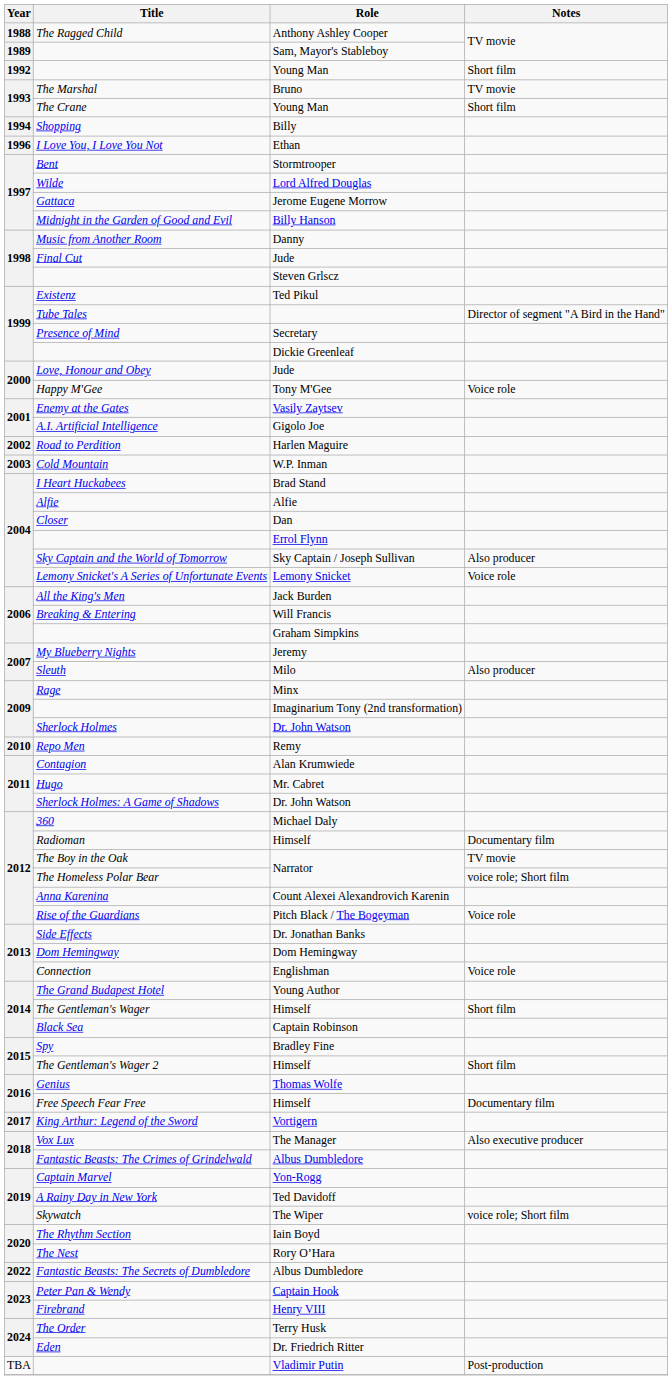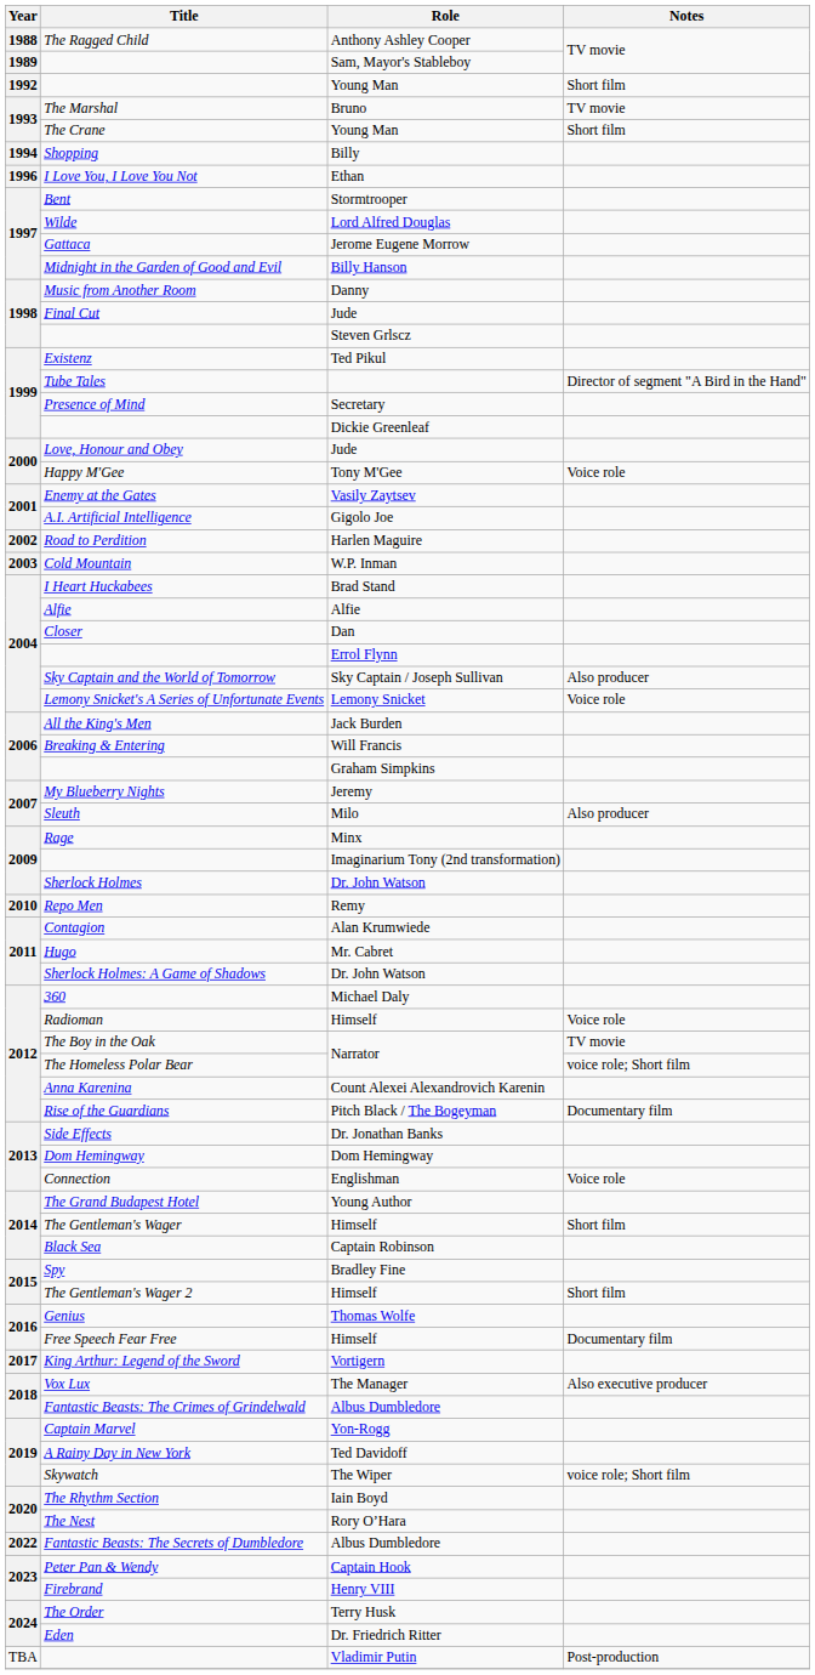 <table class="wikitable plainrowheaders sortable" style="margin-right: 0;">
 <tr>
 <th scope="col">Year</th>
 <th scope="col">Title</th>
 <th scope="col">Role</th>
 <th scope="col" class="unsortable">Notes</th>
 </tr>
 <tr>
 <th scope="row">1988</th>
 <td><em>The Ragged Child</em></td>
 <td>Anthony Ashley Cooper</td>
 <td rowspan="2">TV movie</td>
 </tr>
 <tr>
 <th scope="row">1989</th>
 <td><em></em></td>
 <td>Sam, Mayor's Stableboy</td>
 </tr>
 <tr>
 <th scope="row">1992</th>
 <td><em></em></td>
 <td>Young Man</td>
 <td>Short film</td>
 </tr>
 <tr>
 <th rowspan="2" scope="row">1993</th>
 <td><em>The Marshal</em></td>
 <td>Bruno</td>
 <td>TV movie</td>
 </tr>
 <tr>
 <td><em>The Crane</em></td>
 <td>Young Man</td>
 <td>Short film</td>
 </tr>
 <tr>
 <th scope="row">1994</th>
 <td><em><a href='#'>Shopping</a></em></td>
 <td>Billy</td>
 <td></td>
 </tr>
 <tr>
 <th scope="row">1996</th>
 <td><em><a href='#'>I Love You, I Love You Not</a></em></td>
 <td>Ethan</td>
 <td></td>
 </tr>
 <tr>
 <th scope="row" rowspan="4">1997</th>
 <td><em><a href='#'>Bent</a></em></td>
 <td>Stormtrooper</td>
 <td></td>
 </tr>
 <tr>
 <td><em><a href='#'>Wilde</a></em></td>
 <td><a href='#'>Lord Alfred Douglas</a></td>
 <td></td>
 </tr>
 <tr>
 <td><em><a href='#'>Gattaca</a></em></td>
 <td>Jerome Eugene Morrow</td>
 <td></td>
 </tr>
 <tr>
 <td><em><a href='#'>Midnight in the Garden of Good and Evil</a></em></td>
 <td><a href='#'>Billy Hanson</a></td>
 <td></td>
 </tr>
 <tr>
 <th scope="row" rowspan="3">1998</th>
 <td><em><a href='#'>Music from Another Room</a></em></td>
 <td>Danny</td>
 <td></td>
 </tr>
 <tr>
 <td><em><a href='#'>Final Cut</a></em></td>
 <td>Jude</td>
 <td></td>
 </tr>
 <tr>
 <td><em></em></td>
 <td>Steven Grlscz</td>
 <td></td>
 </tr>
 <tr>
 <th scope="row" rowspan="4">1999</th>
 <td><em><a href='#'>Existenz</a></em></td>
 <td>Ted Pikul</td>
 <td></td>
 </tr>
 <tr>
 <td><em><a href='#'>Tube Tales</a></em></td>
 <td></td>
 <td>Director of segment "A Bird in the Hand"</td>
 </tr>
 <tr>
 <td><em><a href='#'>Presence of Mind</a></em></td>
 <td>Secretary</td>
 <td></td>
 </tr>
 <tr>
 <td><em></em></td>
 <td>Dickie Greenleaf</td>
 <td></td>
 </tr>
 <tr>
 <th scope="row" rowspan="2">2000</th>
 <td><em><a href='#'>Love, Honour and Obey</a></em></td>
 <td>Jude</td>
 <td></td>
 </tr>
 <tr>
 <td><em>Happy M'Gee</em></td>
 <td>Tony M'Gee</td>
 <td>Voice role</td>
 </tr>
 <tr>
 <th scope="row" rowspan="2">2001</th>
 <td><em><a href='#'>Enemy at the Gates</a></em></td>
 <td><a href='#'>Vasily Zaytsev</a></td>
 <td></td>
 </tr>
 <tr>
 <td><em><a href='#'>A.I. Artificial Intelligence</a></em></td>
 <td>Gigolo Joe</td>
 <td></td>
 </tr>
 <tr>
 <th scope="row">2002</th>
 <td><em><a href='#'>Road to Perdition</a></em></td>
 <td>Harlen Maguire</td>
 <td></td>
 </tr>
 <tr>
 <th scope="row">2003</th>
 <td><em><a href='#'>Cold Mountain</a></em></td>
 <td>W.P. Inman</td>
 <td></td>
 </tr>
 <tr>
 <th scope="row" rowspan="6">2004</th>
 <td><em><a href='#'>I Heart Huckabees</a></em></td>
 <td>Brad Stand</td>
 <td></td>
 </tr>
 <tr>
 <td><em><a href='#'>Alfie</a></em></td>
 <td>Alfie</td>
 <td></td>
 </tr>
 <tr>
 <td><em><a href='#'>Closer</a></em></td>
 <td>Dan</td>
 <td></td>
 </tr>
 <tr>
 <td><em></em></td>
 <td><a href='#'>Errol Flynn</a></td>
 <td></td>
 </tr>
 <tr>
 <td><em><a href='#'>Sky Captain and the World of Tomorrow</a></em></td>
 <td>Sky Captain / Joseph Sullivan</td>
 <td>Also producer</td>
 </tr>
 <tr>
 <td><em><a href='#'>Lemony Snicket's A Series of Unfortunate Events</a></em></td>
 <td><a href='#'>Lemony Snicket</a></td>
 <td>Voice role</td>
 </tr>
 <tr>
 <th scope="row" rowspan="3">2006</th>
 <td><em><a href='#'>All the King's Men</a></em></td>
 <td>Jack Burden</td>
 <td></td>
 </tr>
 <tr>
 <td><em><a href='#'>Breaking & Entering</a></em></td>
 <td>Will Francis</td>
 <td></td>
 </tr>
 <tr>
 <td><em></em></td>
 <td>Graham Simpkins</td>
 <td></td>
 </tr>
 <tr>
 <th scope="row" rowspan="2">2007</th>
 <td><em><a href='#'>My Blueberry Nights</a></em></td>
 <td>Jeremy</td>
 <td></td>
 </tr>
 <tr>
 <td><em><a href='#'>Sleuth</a></em></td>
 <td>Milo</td>
 <td>Also producer</td>
 </tr>
 <tr>
 <th scope="row" rowspan="3">2009</th>
 <td><em><a href='#'>Rage</a></em></td>
 <td>Minx</td>
 <td></td>
 </tr>
 <tr>
 <td><em></em></td>
 <td>Imaginarium Tony (2nd transformation)</td>
 <td></td>
 </tr>
 <tr>
 <td><em><a href='#'>Sherlock Holmes</a></em></td>
 <td><a href='#'>Dr. John Watson</a></td>
 <td></td>
 </tr>
 <tr>
 <th scope="row">2010</th>
 <td><em><a href='#'>Repo Men</a></em></td>
 <td>Remy</td>
 <td></td>
 </tr>
 <tr>
 <th scope="row" rowspan="3">2011</th>
 <td><em><a href='#'>Contagion</a></em></td>
 <td>Alan Krumwiede</td>
 <td></td>
 </tr>
 <tr>
 <td><em><a href='#'>Hugo</a></em></td>
 <td>Mr. Cabret</td>
 <td></td>
 </tr>
 <tr>
 <td><em><a href='#'>Sherlock Holmes: A Game of Shadows</a></em></td>
 <td>Dr. John Watson</td>
 <td></td>
 </tr>
 <tr>
 <th rowspan="6" scope="row">2012</th>
 <td><em><a href='#'>360</a></em></td>
 <td>Michael Daly</td>
 <td></td>
 </tr>
 <tr>
 <td><em>Radioman</em></td>
 <td>Himself</td>
-<td>Documentary film</td>
+<td>Voice role</td>
 </tr>
 <tr>
 <td><em>The Boy in the Oak</em></td>
 <td rowspan="2">Narrator</td>
 <td>TV movie</td>
 </tr>
 <tr>
 <td><em>The Homeless Polar Bear</em></td>
 <td>voice role; Short film</td>
 </tr>
 <tr>
 <td><em><a href='#'>Anna Karenina</a></em></td>
 <td>Count Alexei Alexandrovich Karenin</td>
 <td></td>
 </tr>
 <tr>
 <td><em><a href='#'>Rise of the Guardians</a></em></td>
 <td>Pitch Black / <a href='#'>The Bogeyman</a></td>
-<td>Voice role</td>
+<td>Documentary film</td>
 </tr>
 <tr>
 <th rowspan="3" scope="row">2013</th>
 <td><em><a href='#'>Side Effects</a></em></td>
 <td>Dr. Jonathan Banks</td>
 <td></td>
 </tr>
 <tr>
 <td><em><a href='#'>Dom Hemingway</a></em></td>
 <td>Dom Hemingway</td>
 <td></td>
 </tr>
 <tr>
 <td><em>Connection</em></td>
 <td>Englishman</td>
 <td>Voice role</td>
 </tr>
 <tr>
 <th rowspan="3" scope="row">2014</th>
 <td><em><a href='#'>The Grand Budapest Hotel</a></em></td>
 <td>Young Author</td>
 <td></td>
 </tr>
 <tr>
 <td><em>The Gentleman's Wager</em></td>
 <td>Himself</td>
 <td>Short film</td>
 </tr>
 <tr>
 <td><em><a href='#'>Black Sea</a></em></td>
 <td>Captain Robinson</td>
 <td></td>
 </tr>
 <tr>
 <th rowspan="2" scope="row">2015</th>
 <td><em><a href='#'>Spy</a></em></td>
 <td>Bradley Fine</td>
 <td></td>
 </tr>
 <tr>
 <td><em>The Gentleman's Wager 2</em></td>
 <td>Himself</td>
 <td>Short film</td>
 </tr>
 <tr>
 <th rowspan="2" scope="row">2016</th>
 <td><em><a href='#'>Genius</a></em></td>
 <td><a href='#'>Thomas Wolfe</a></td>
 <td></td>
 </tr>
 <tr>
 <td><em>Free Speech Fear Free</em></td>
 <td>Himself</td>
 <td>Documentary film</td>
 </tr>
 <tr>
 <th scope="row">2017</th>
 <td><em><a href='#'>King Arthur: Legend of the Sword</a></em></td>
 <td><a href='#'>Vortigern</a></td>
 <td></td>
 </tr>
 <tr>
 <th scope="row" rowspan="2">2018</th>
 <td><em><a href='#'>Vox Lux</a></em></td>
 <td>The Manager</td>
 <td>Also executive producer</td>
 </tr>
 <tr>
 <td><em><a href='#'>Fantastic Beasts: The Crimes of Grindelwald</a></em></td>
 <td><a href='#'>Albus Dumbledore</a></td>
 <td></td>
 </tr>
 <tr>
 <th scope="row" rowspan="3">2019</th>
 <td><em><a href='#'>Captain Marvel</a></em></td>
 <td><a href='#'>Yon-Rogg</a></td>
 <td></td>
 </tr>
 <tr>
 <td><em><a href='#'>A Rainy Day in New York</a></em></td>
 <td>Ted Davidoff</td>
 <td></td>
 </tr>
 <tr>
 <td><em>Skywatch</em></td>
 <td>The Wiper</td>
 <td>voice role; Short film</td>
 </tr>
 <tr>
 <th scope="row" rowspan="2">2020</th>
 <td><em><a href='#'>The Rhythm Section</a></em></td>
 <td>Iain Boyd</td>
 <td></td>
 </tr>
 <tr>
 <td><em><a href='#'>The Nest</a></em></td>
 <td>Rory O’Hara</td>
 <td></td>
 </tr>
 <tr>
 <th scope="row">2022</th>
 <td><em><a href='#'>Fantastic Beasts: The Secrets of Dumbledore</a></em></td>
 <td>Albus Dumbledore</td>
 <td></td>
 </tr>
 <tr>
 <th rowspan="2" scope="row">2023</th>
 <td><em><a href='#'>Peter Pan & Wendy</a></em></td>
 <td><a href='#'>Captain Hook</a></td>
 <td></td>
 </tr>
 <tr>
 <td><em><a href='#'>Firebrand</a></em></td>
 <td><a href='#'>Henry VIII</a></td>
 <td></td>
 </tr>
 <tr>
 <th rowspan="2" scope="row">2024</th>
 <td><em><a href='#'>The Order</a></em></td>
 <td>Terry Husk</td>
 <td></td>
 </tr>
 <tr>
 <td><em><a href='#'>Eden</a></em></td>
 <td>Dr. Friedrich Ritter</td>
 <td></td>
 </tr>
 <tr>
 <td>TBA</td>
 <td></td>
 <td><a href='#'>Vladimir Putin</a></td>
 <td>Post-production</td>
 </tr>
 <tr>
 </tr>
 </table>
